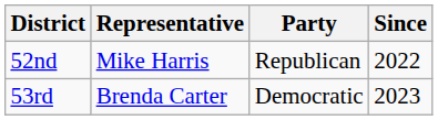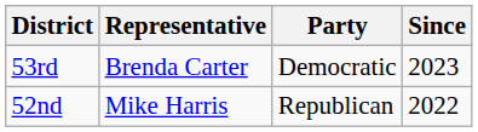 <table class="wikitable">
 <tr>
 <th>District</th>
 <th>Representative</th>
 <th>Party</th>
 <th>Since</th>
 </tr>
 <tr>
+<td><a href='#'>53rd</a></td>
+<td><a href='#'>Brenda Carter</a></td>
+<td>Democratic</td>
+<td>2023</td>
+</tr>
+<tr>
 <td><a href='#'>52nd</a></td>
 <td><a href='#'>Mike Harris</a></td>
 <td>Republican</td>
 <td>2022</td>
 </tr>
-<tr>
-<td><a href='#'>53rd</a></td>
-<td><a href='#'>Brenda Carter</a></td>
-<td>Democratic</td>
-<td>2023</td>
-</tr>
 </table>
